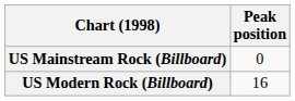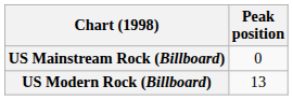 <table class="wikitable sortable plainrowheaders">
 <tr>
 <th>Chart (1998)</th>
 <th>Peak<br>position</th>
 </tr>
 <tr>
 <th scope="row">US Mainstream Rock (<em>Billboard</em>)</th>
 <td style="text-align:center;">0</td>
 </tr>
 <tr>
 <th scope="row">US Modern Rock (<em>Billboard</em>)</th>
-<td style="text-align:center;">16</td>
+<td style="text-align:center;">13</td>
 </tr>
 </table>
